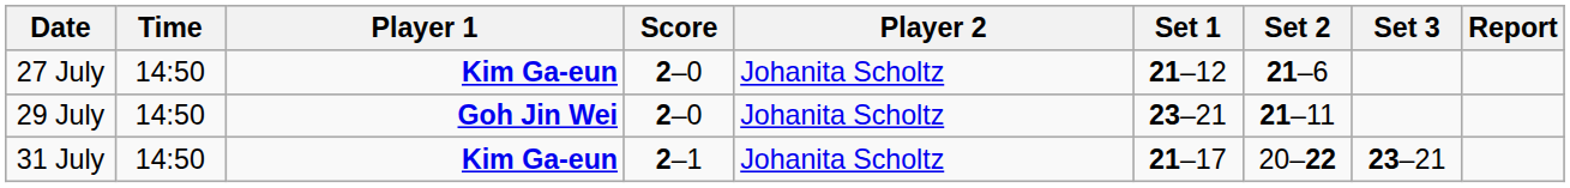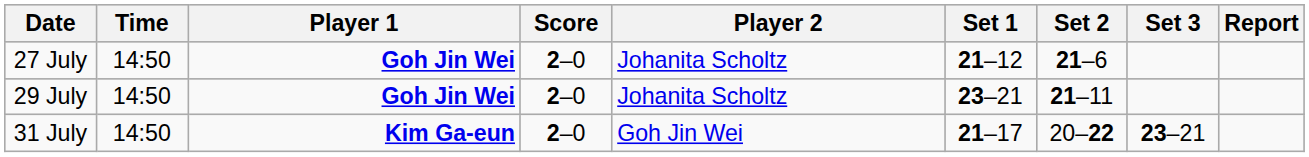 <table class="wikitable" style="font-size:90%; text-align:center">
 <tr>
 <th width="50">Date</th>
 <th width="50">Time</th>
 <th width="200">Player 1</th>
 <th width="50">Score</th>
 <th width="200">Player 2</th>
 <th width="50">Set 1</th>
 <th width="50">Set 2</th>
 <th width="50">Set 3</th>
 <th>Report</th>
 </tr>
 <tr>
 <td>27 July</td>
 <td>14:50</td>
-<td align="right"><strong><a href='#'>Kim Ga-eun</a> </strong></td>
+<td align="right"><strong><a href='#'>Goh Jin Wei</a> </strong></td>
 <td><strong>2</strong>–0</td>
 <td align="left"> <a href='#'>Johanita Scholtz</a></td>
 <td><strong>21</strong>–12</td>
 <td><strong>21</strong>–6</td>
 <td></td>
 <td></td>
 </tr>
 <tr>
 <td>29 July</td>
 <td>14:50</td>
 <td align="right"><strong><a href='#'>Goh Jin Wei</a> </strong></td>
 <td><strong>2</strong>–0</td>
 <td align="left"> <a href='#'>Johanita Scholtz</a></td>
 <td><strong>23</strong>–21</td>
 <td><strong>21</strong>–11</td>
 <td></td>
 <td></td>
 </tr>
 <tr>
 <td>31 July</td>
 <td>14:50</td>
 <td align="right"><strong><a href='#'>Kim Ga-eun</a> </strong></td>
-<td><strong>2</strong>–1</td>
-<td align="left"> <a href='#'>Johanita Scholtz</a></td>
+<td><strong>2</strong>–0</td>
+<td align="left"> <a href='#'>Goh Jin Wei</a></td>
 <td><strong>21</strong>–17</td>
 <td>20–<strong>22</strong></td>
 <td><strong>23</strong>–21</td>
 <td></td>
 </tr>
 </table>
